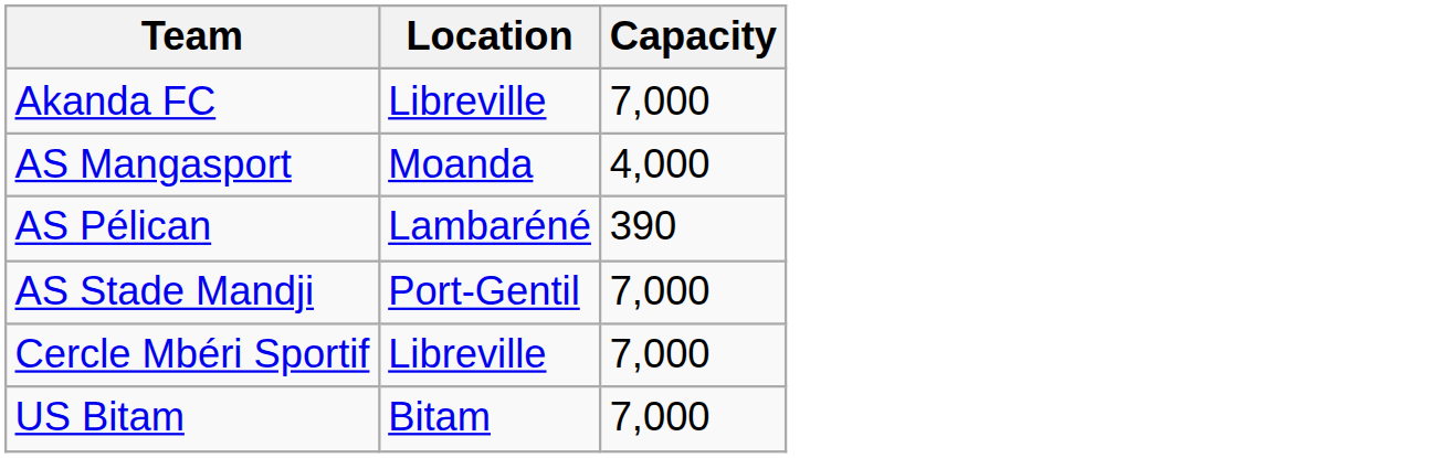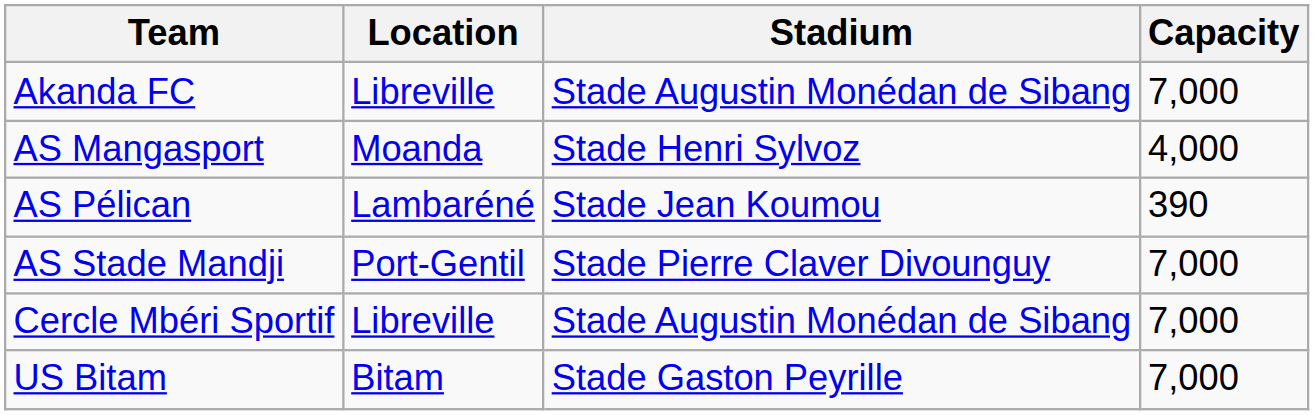 <table class="wikitable sortable">
 <tr>
 <th>Team</th>
 <th>Location</th>
+<th>Stadium</th>
 <th>Capacity</th>
 </tr>
 <tr>
 <td><a href='#'>Akanda FC</a></td>
 <td><a href='#'>Libreville</a></td>
+<td><a href='#'>Stade Augustin Monédan de Sibang</a></td>
 <td>7,000</td>
 </tr>
 <tr>
 <td><a href='#'>AS Mangasport</a></td>
 <td><a href='#'>Moanda</a></td>
+<td><a href='#'>Stade Henri Sylvoz</a></td>
 <td>4,000</td>
 </tr>
 <tr>
 <td><a href='#'>AS Pélican</a></td>
 <td><a href='#'>Lambaréné</a></td>
+<td><a href='#'>Stade Jean Koumou</a></td>
 <td>390</td>
 </tr>
 <tr>
 <td><a href='#'>AS Stade Mandji</a></td>
 <td><a href='#'>Port-Gentil</a></td>
+<td><a href='#'>Stade Pierre Claver Divounguy</a></td>
 <td>7,000</td>
 </tr>
 <tr>
 <td><a href='#'>Cercle Mbéri Sportif</a></td>
 <td><a href='#'>Libreville</a></td>
+<td><a href='#'>Stade Augustin Monédan de Sibang</a></td>
 <td>7,000</td>
 </tr>
 <tr>
 <td><a href='#'>US Bitam</a></td>
 <td><a href='#'>Bitam</a></td>
+<td><a href='#'>Stade Gaston Peyrille</a></td>
 <td>7,000</td>
 </tr>
 </table>
